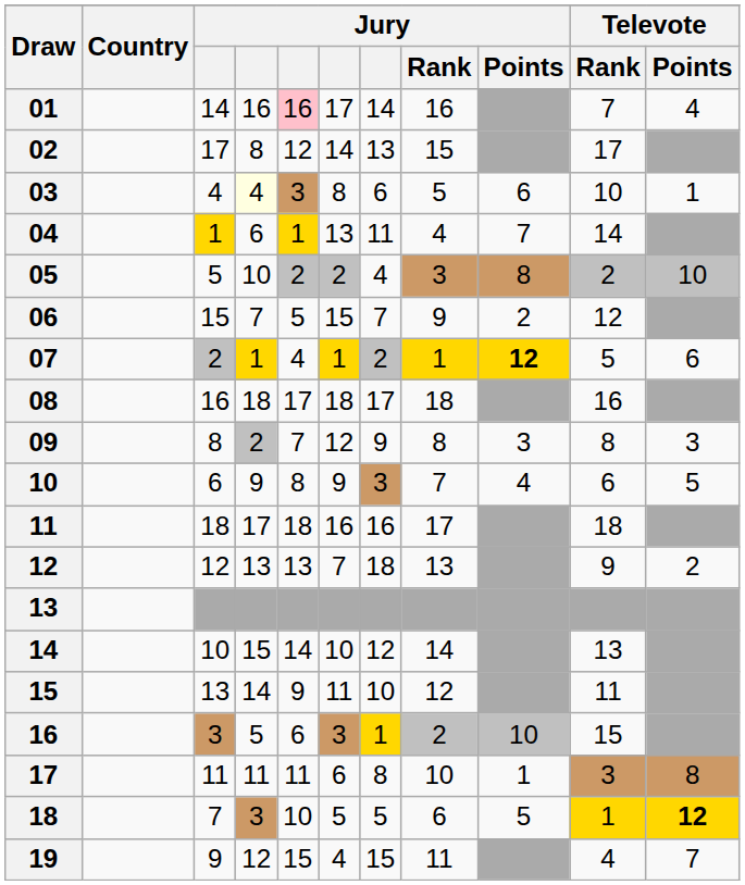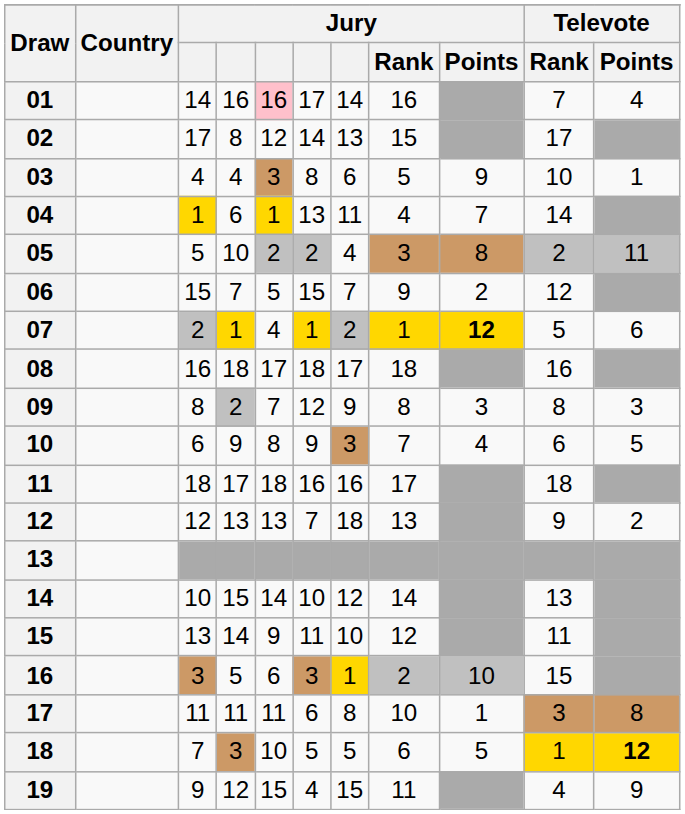 <table class="sortable wikitable collapsible plainrowheaders" style="text-align:center;">
 <tr>
 </tr>
 <tr>
 <th scope="col" rowspan="2">Draw</th>
 <th scope="col" rowspan="2">Country</th>
 <th scope="col" colspan="7">Jury</th>
 <th scope="col" colspan="2">Televote</th>
 </tr>
 <tr>
 <th scope="col"><small></small></th>
 <th scope="col"><small></small></th>
 <th scope="col"><small></small></th>
 <th scope="col"><small></small></th>
 <th scope="col"><small></small></th>
 <th scope="col">Rank</th>
 <th scope="col">Points</th>
 <th scope="col">Rank</th>
 <th scope="col">Points</th>
 </tr>
 <tr>
 <th scope="row" style="text-align:center;">01</th>
 <td style="text-align:left;"></td>
 <td>14</td>
 <td>16</td>
 <td style="background: pink;">16</td>
 <td>17</td>
 <td>14</td>
 <td>16</td>
 <td style="background:#AAAAAA;"></td>
 <td>7</td>
 <td>4</td>
 </tr>
 <tr>
 <th scope="row" style="text-align:center;">02</th>
 <td style="text-align:left;"></td>
 <td>17</td>
 <td>8</td>
 <td>12</td>
 <td>14</td>
 <td>13</td>
 <td>15</td>
 <td style="background:#AAAAAA;"></td>
 <td>17</td>
 <td style="background:#AAAAAA;"></td>
 </tr>
 <tr>
 <th scope="row" style="text-align:center;">03</th>
 <td style="text-align:left;"></td>
 <td>4</td>
-<td style="background: lightyellow;">4</td>
+<td>4</td>
 <td style="background:#CC9966;">3</td>
 <td>8</td>
 <td>6</td>
 <td>5</td>
-<td>6</td>
+<td>9</td>
 <td>10</td>
 <td>1</td>
 </tr>
 <tr>
 <th scope="row" style="text-align:center;">04</th>
 <td style="text-align:left;"></td>
 <td style="background:gold;">1</td>
 <td>6</td>
 <td style="background:gold;">1</td>
 <td>13</td>
 <td>11</td>
 <td>4</td>
 <td>7</td>
 <td>14</td>
 <td style="background:#AAAAAA;"></td>
 </tr>
 <tr>
 <th scope="row" style="text-align:center;">05</th>
 <td style="text-align:left;"></td>
 <td>5</td>
 <td>10</td>
 <td style="background:silver;">2</td>
 <td style="background:silver;">2</td>
 <td>4</td>
 <td style="background:#CC9966;">3</td>
 <td style="background:#CC9966;">8</td>
 <td style="background:silver;">2</td>
-<td style="background:silver;">10</td>
+<td style="background:silver;">11</td>
 </tr>
 <tr>
 <th scope="row" style="text-align:center;">06</th>
 <td style="text-align:left;"></td>
 <td>15</td>
 <td>7</td>
 <td>5</td>
 <td>15</td>
 <td>7</td>
 <td>9</td>
 <td>2</td>
 <td>12</td>
 <td style="background:#AAAAAA;"></td>
 </tr>
 <tr>
 <th scope="row" style="text-align:center;">07</th>
 <td style="text-align:left;"></td>
 <td style="background:silver;">2</td>
 <td style="background:gold;">1</td>
 <td>4</td>
 <td style="background:gold;">1</td>
 <td style="background:silver;">2</td>
 <td style="background:gold;">1</td>
 <td style="background:gold;"><strong>12</strong></td>
 <td>5</td>
 <td>6</td>
 </tr>
 <tr>
 <th scope="row" style="text-align:center;">08</th>
 <td style="text-align:left;"></td>
 <td>16</td>
 <td>18</td>
 <td>17</td>
 <td>18</td>
 <td>17</td>
 <td>18</td>
 <td style="background:#AAAAAA;"></td>
 <td>16</td>
 <td style="background:#AAAAAA;"></td>
 </tr>
 <tr>
 <th scope="row" style="text-align:center;">09</th>
 <td style="text-align:left;"></td>
 <td>8</td>
 <td style="background:silver;">2</td>
 <td>7</td>
 <td>12</td>
 <td>9</td>
 <td>8</td>
 <td>3</td>
 <td>8</td>
 <td>3</td>
 </tr>
 <tr>
 <th scope="row" style="text-align:center;">10</th>
 <td style="text-align:left;"></td>
 <td>6</td>
 <td>9</td>
 <td>8</td>
 <td>9</td>
 <td style="background:#CC9966;">3</td>
 <td>7</td>
 <td>4</td>
 <td>6</td>
 <td>5</td>
 </tr>
 <tr>
 <th scope="row" style="text-align:center;">11</th>
 <td style="text-align:left;"></td>
 <td>18</td>
 <td>17</td>
 <td>18</td>
 <td>16</td>
 <td>16</td>
 <td>17</td>
 <td style="background:#AAAAAA;"></td>
 <td>18</td>
 <td style="background:#AAAAAA;"></td>
 </tr>
 <tr>
 <th scope="row" style="text-align:center;">12</th>
 <td style="text-align:left;"></td>
 <td>12</td>
 <td>13</td>
 <td>13</td>
 <td>7</td>
 <td>18</td>
 <td>13</td>
 <td style="background:#AAAAAA;"></td>
 <td>9</td>
 <td>2</td>
 </tr>
 <tr class="sortbottom">
 <th scope="row" style="text-align:center;">13</th>
 <td style="text-align:left;"></td>
 <td style="background:#AAAAAA;"></td>
 <td style="background:#AAAAAA;"></td>
 <td style="background:#AAAAAA;"></td>
 <td style="background:#AAAAAA;"></td>
 <td style="background:#AAAAAA;"></td>
 <td style="background:#AAAAAA;"></td>
 <td style="background:#AAAAAA;"></td>
 <td style="background:#AAAAAA;"></td>
 <td style="background:#AAAAAA;"></td>
 </tr>
 <tr>
 <th scope="row" style="text-align:center;">14</th>
 <td style="text-align:left;"></td>
 <td>10</td>
 <td>15</td>
 <td>14</td>
 <td>10</td>
 <td>12</td>
 <td>14</td>
 <td style="background:#AAAAAA;"></td>
 <td>13</td>
 <td style="background:#AAAAAA;"></td>
 </tr>
 <tr>
 <th scope="row" style="text-align:center;">15</th>
 <td style="text-align:left;"></td>
 <td>13</td>
 <td>14</td>
 <td>9</td>
 <td>11</td>
 <td>10</td>
 <td>12</td>
 <td style="background:#AAAAAA;"></td>
 <td>11</td>
 <td style="background:#AAAAAA;"></td>
 </tr>
 <tr>
 <th scope="row" style="text-align:center;">16</th>
 <td style="text-align:left;"></td>
 <td style="background:#CC9966;">3</td>
 <td>5</td>
 <td>6</td>
 <td style="background:#CC9966;">3</td>
 <td style="background:gold;">1</td>
 <td style="background:silver;">2</td>
 <td style="background:silver;">10</td>
 <td>15</td>
 <td style="background:#AAAAAA;"></td>
 </tr>
 <tr>
 <th scope="row" style="text-align:center;">17</th>
 <td style="text-align:left;"></td>
 <td>11</td>
 <td>11</td>
 <td>11</td>
 <td>6</td>
 <td>8</td>
 <td>10</td>
 <td>1</td>
 <td style="background:#CC9966;">3</td>
 <td style="background:#CC9966;">8</td>
 </tr>
 <tr>
 <th scope="row" style="text-align:center;">18</th>
 <td style="text-align:left;"></td>
 <td>7</td>
 <td style="background:#CC9966;">3</td>
 <td>10</td>
 <td>5</td>
 <td>5</td>
 <td>6</td>
 <td>5</td>
 <td style="background:gold;">1</td>
 <td style="background:gold;"><strong>12</strong></td>
 </tr>
 <tr>
 <th scope="row" style="text-align:center;">19</th>
 <td style="text-align:left;"></td>
 <td>9</td>
 <td>12</td>
 <td>15</td>
 <td>4</td>
 <td>15</td>
 <td>11</td>
 <td style="background:#AAAAAA;"></td>
 <td>4</td>
-<td>7</td>
+<td>9</td>
 </tr>
 </table>
